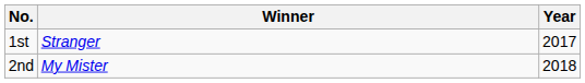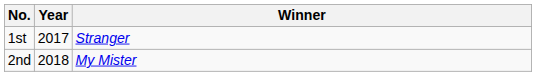 <table class="wikitable" style="width:600px">
 <tr>
 <th width=10>No.</th>
+<th width=10>Year</th>
 <th>Winner</th>
-<th width=10>Year</th>
 </tr>
 <tr>
 <td>1st</td>
+<td>2017</td>
 <td><em><a href='#'>Stranger</a></em></td>
-<td>2017</td>
 </tr>
 <tr>
 <td>2nd</td>
+<td>2018</td>
 <td><em><a href='#'>My Mister</a></em></td>
-<td>2018</td>
 </tr>
 </table>
